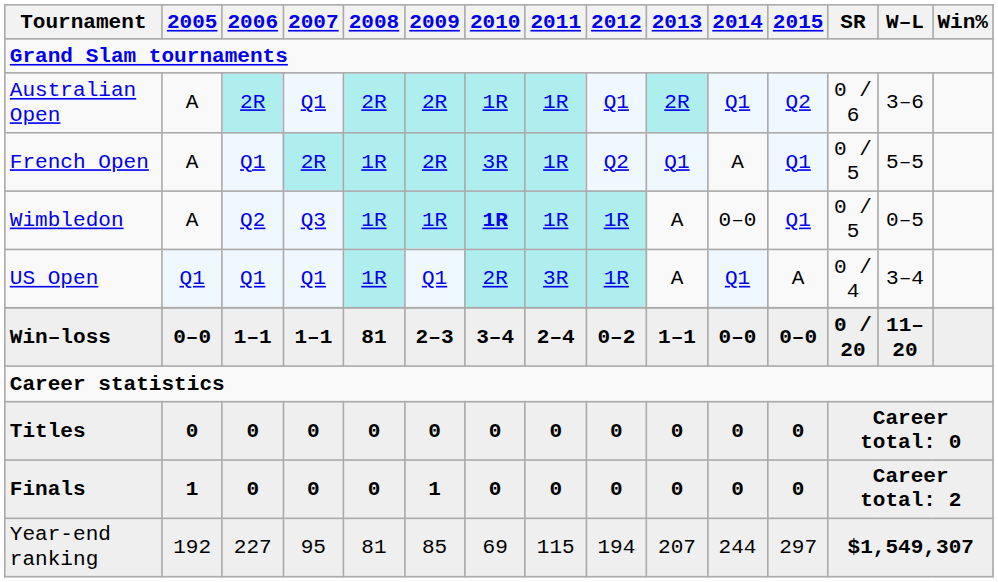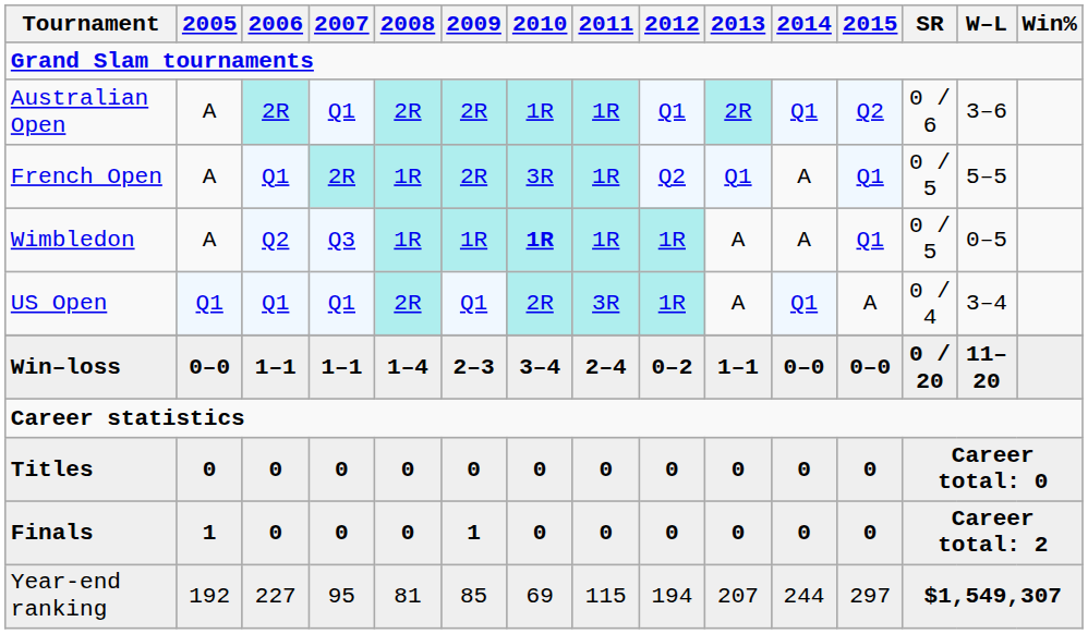 <table class=wikitable style=text-align:center;>
 <tr>
 <th>Tournament</th>
 <th><a href='#'>2005</a></th>
 <th><a href='#'>2006</a></th>
 <th><a href='#'>2007</a></th>
 <th><a href='#'>2008</a></th>
 <th><a href='#'>2009</a></th>
 <th><a href='#'>2010</a></th>
 <th><a href='#'>2011</a></th>
 <th><a href='#'>2012</a></th>
 <th><a href='#'>2013</a></th>
 <th><a href='#'>2014</a></th>
 <th><a href='#'>2015</a></th>
 <th>SR</th>
 <th>W–L</th>
 <th>Win%</th>
 </tr>
 <tr>
 <td colspan="15" align="left"><strong><a href='#'>Grand Slam tournaments</a></strong></td>
 </tr>
 <tr>
 <td align="left"><a href='#'>Australian Open</a></td>
 <td>A</td>
 <td bgcolor="afeeee"><a href='#'>2R</a></td>
 <td bgcolor=f0f8ff><a href='#'>Q1</a></td>
 <td bgcolor="afeeee"><a href='#'>2R</a></td>
 <td bgcolor="afeeee"><a href='#'>2R</a></td>
 <td bgcolor="afeeee"><a href='#'>1R</a></td>
 <td bgcolor="afeeee"><a href='#'>1R</a></td>
 <td bgcolor=f0f8ff><a href='#'>Q1</a></td>
 <td bgcolor="afeeee"><a href='#'>2R</a></td>
 <td bgcolor=f0f8ff><a href='#'>Q1</a></td>
 <td bgcolor=f0f8ff><a href='#'>Q2</a></td>
 <td>0 / 6</td>
 <td>3–6</td>
 <td></td>
 </tr>
 <tr>
 <td align="left"><a href='#'>French Open</a></td>
 <td>A</td>
 <td bgcolor=f0f8ff><a href='#'>Q1</a></td>
 <td bgcolor="afeeee"><a href='#'>2R</a></td>
 <td bgcolor="afeeee"><a href='#'>1R</a></td>
 <td bgcolor="afeeee"><a href='#'>2R</a></td>
 <td bgcolor="afeeee"><a href='#'>3R</a></td>
 <td bgcolor="afeeee"><a href='#'>1R</a></td>
 <td bgcolor=f0f8ff><a href='#'>Q2</a></td>
 <td bgcolor=f0f8ff><a href='#'>Q1</a></td>
 <td>A</td>
 <td bgcolor=f0f8ff><a href='#'>Q1</a></td>
 <td>0 / 5</td>
 <td>5–5</td>
 <td></td>
 </tr>
 <tr>
 <td align="left"><a href='#'>Wimbledon</a></td>
 <td>A</td>
 <td bgcolor=f0f8ff><a href='#'>Q2</a></td>
 <td bgcolor=f0f8ff><a href='#'>Q3</a></td>
 <td bgcolor="afeeee"><a href='#'>1R</a></td>
 <td bgcolor="afeeee"><a href='#'>1R</a></td>
 <td bgcolor="afeeee"><strong><a href='#'>1R</a></strong></td>
 <td bgcolor="afeeee"><a href='#'>1R</a></td>
 <td bgcolor="afeeee"><a href='#'>1R</a></td>
 <td>A</td>
-<td>0–0</td>
+<td>A</td>
 <td><a href='#'>Q1</a></td>
 <td>0 / 5</td>
 <td>0–5</td>
 <td></td>
 </tr>
 <tr>
 <td align="left"><a href='#'>US Open</a></td>
 <td bgcolor=f0f8ff><a href='#'>Q1</a></td>
 <td bgcolor=f0f8ff><a href='#'>Q1</a></td>
 <td bgcolor=f0f8ff><a href='#'>Q1</a></td>
-<td bgcolor="afeeee"><a href='#'>1R</a></td>
+<td bgcolor="afeeee"><a href='#'>2R</a></td>
 <td bgcolor=f0f8ff><a href='#'>Q1</a></td>
 <td bgcolor="afeeee"><a href='#'>2R</a></td>
 <td bgcolor="afeeee"><a href='#'>3R</a></td>
 <td bgcolor="afeeee"><a href='#'>1R</a></td>
 <td>A</td>
 <td bgcolor=f0f8ff><a href='#'>Q1</a></td>
 <td>A</td>
 <td>0 / 4</td>
 <td>3–4</td>
 <td></td>
 </tr>
 <tr>
 </tr>
 <tr style="font-weight:bold; background:#efefef;">
 <td style=text-align:left>Win–loss</td>
 <td>0–0</td>
 <td>1–1</td>
 <td>1–1</td>
-<td>81</td>
+<td>1–4</td>
 <td>2–3</td>
 <td>3–4</td>
 <td>2–4</td>
 <td>0–2</td>
 <td>1–1</td>
 <td>0–0</td>
 <td>0–0</td>
 <td>0 / 20</td>
 <td>11–20</td>
 <td></td>
 </tr>
 <tr>
 <td colspan="15" align="left"><strong>Career statistics</strong></td>
 </tr>
 <tr style="background:#efefef; font-weight:bold;">
 <td style="text-align:left">Titles</td>
 <td>0</td>
 <td>0</td>
 <td>0</td>
 <td>0</td>
 <td>0</td>
 <td>0</td>
 <td>0</td>
 <td>0</td>
 <td>0</td>
 <td>0</td>
 <td>0</td>
 <td colspan="3">Career total: 0</td>
 </tr>
 <tr style="background:#efefef; font-weight:bold;">
 <td align="left">Finals</td>
 <td>1</td>
 <td>0</td>
 <td>0</td>
 <td>0</td>
 <td>1</td>
 <td>0</td>
 <td>0</td>
 <td>0</td>
 <td>0</td>
 <td>0</td>
 <td>0</td>
 <td colspan="3">Career total: 2</td>
 </tr>
 <tr bgcolor="efefef">
 <td align="left">Year-end ranking</td>
 <td>192</td>
 <td>227</td>
 <td>95</td>
 <td>81</td>
 <td>85</td>
 <td>69</td>
 <td>115</td>
 <td>194</td>
 <td>207</td>
 <td>244</td>
 <td>297</td>
 <td colspan="3"><strong>$1,549,307</strong></td>
 </tr>
 </table>
